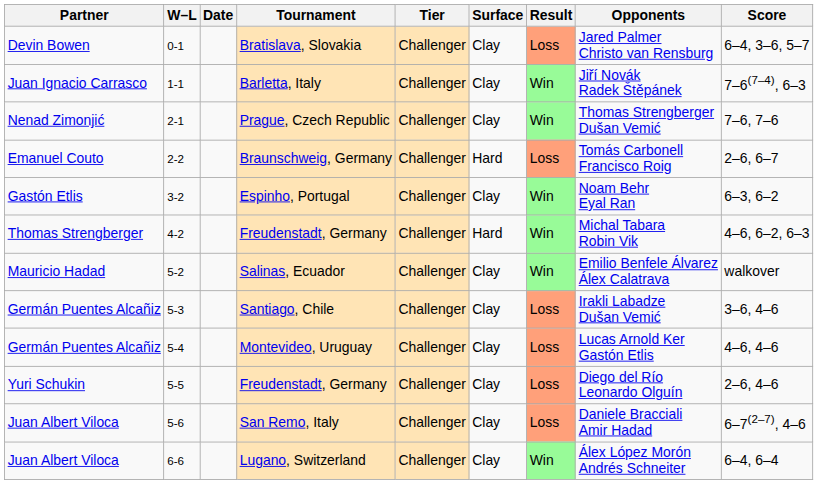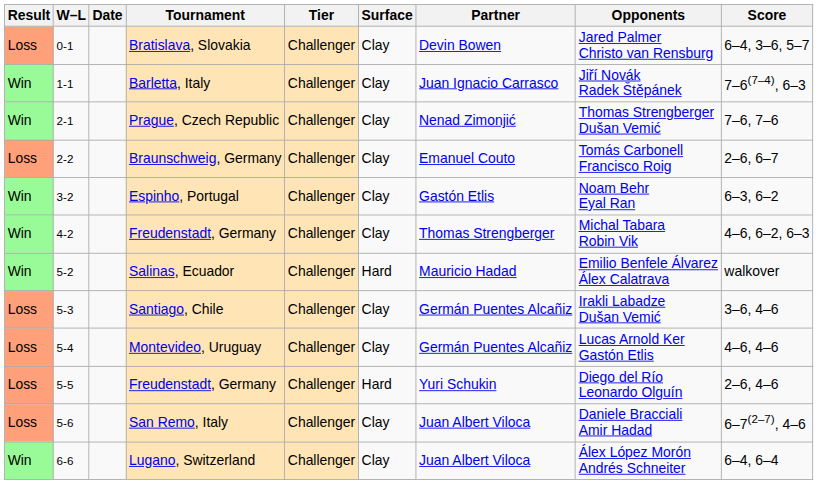 <table class="sortable wikitable">
 <tr>
-<th>Partner</th>
+<th>Result</th>
 <th class="unsortable">W–L</th>
 <th>Date</th>
 <th>Tournament</th>
 <th>Tier</th>
 <th>Surface</th>
-<th>Result</th>
+<th>Partner</th>
 <th>Opponents</th>
 <th class="unsortable">Score</th>
 </tr>
 <tr>
-<td> <a href='#'>Devin Bowen</a></td>
+<td style="background:#ffa07a;">Loss</td>
 <td><small>0-1</small></td>
 <td></td>
 <td style="background:moccasin;"><a href='#'>Bratislava</a>, Slovakia</td>
 <td style="background:moccasin;">Challenger</td>
 <td>Clay</td>
-<td style="background:#ffa07a;">Loss</td>
+<td> <a href='#'>Devin Bowen</a></td>
 <td> <a href='#'>Jared Palmer</a> <br>  <a href='#'>Christo van Rensburg</a></td>
 <td>6–4, 3–6, 5–7</td>
 </tr>
 <tr>
-<td> <a href='#'>Juan Ignacio Carrasco</a></td>
+<td style="background:#98fb98;">Win</td>
 <td><small>1-1</small></td>
 <td></td>
 <td style="background:moccasin;"><a href='#'>Barletta</a>, Italy</td>
 <td style="background:moccasin;">Challenger</td>
 <td>Clay</td>
-<td style="background:#98fb98;">Win</td>
+<td> <a href='#'>Juan Ignacio Carrasco</a></td>
 <td> <a href='#'>Jiří Novák</a> <br>  <a href='#'>Radek Štěpánek</a></td>
 <td>7–6<sup>(7–4)</sup>, 6–3</td>
 </tr>
 <tr>
-<td> <a href='#'>Nenad Zimonjić</a></td>
+<td style="background:#98fb98;">Win</td>
 <td><small>2-1</small></td>
 <td></td>
 <td style="background:moccasin;"><a href='#'>Prague</a>, Czech Republic</td>
 <td style="background:moccasin;">Challenger</td>
 <td>Clay</td>
-<td style="background:#98fb98;">Win</td>
+<td> <a href='#'>Nenad Zimonjić</a></td>
 <td> <a href='#'>Thomas Strengberger</a> <br>  <a href='#'>Dušan Vemić</a></td>
 <td>7–6, 7–6</td>
 </tr>
 <tr>
-<td> <a href='#'>Emanuel Couto</a></td>
+<td style="background:#ffa07a;">Loss</td>
 <td><small>2-2</small></td>
 <td></td>
 <td style="background:moccasin;"><a href='#'>Braunschweig</a>, Germany</td>
 <td style="background:moccasin;">Challenger</td>
-<td>Hard</td>
-<td style="background:#ffa07a;">Loss</td>
+<td>Clay</td>
+<td> <a href='#'>Emanuel Couto</a></td>
 <td> <a href='#'>Tomás Carbonell</a> <br>  <a href='#'>Francisco Roig</a></td>
 <td>2–6, 6–7</td>
 </tr>
 <tr>
-<td> <a href='#'>Gastón Etlis</a></td>
+<td style="background:#98fb98;">Win</td>
 <td><small>3-2</small></td>
 <td></td>
 <td style="background:moccasin;"><a href='#'>Espinho</a>, Portugal</td>
 <td style="background:moccasin;">Challenger</td>
 <td>Clay</td>
-<td style="background:#98fb98;">Win</td>
+<td> <a href='#'>Gastón Etlis</a></td>
 <td> <a href='#'>Noam Behr</a> <br>  <a href='#'>Eyal Ran</a></td>
 <td>6–3, 6–2</td>
 </tr>
 <tr>
-<td> <a href='#'>Thomas Strengberger</a></td>
+<td style="background:#98fb98;">Win</td>
 <td><small>4-2</small></td>
 <td></td>
 <td style="background:moccasin;"><a href='#'>Freudenstadt</a>, Germany</td>
 <td style="background:moccasin;">Challenger</td>
-<td>Hard</td>
-<td style="background:#98fb98;">Win</td>
+<td>Clay</td>
+<td> <a href='#'>Thomas Strengberger</a></td>
 <td> <a href='#'>Michal Tabara</a> <br>  <a href='#'>Robin Vik</a></td>
 <td>4–6, 6–2, 6–3</td>
 </tr>
 <tr>
-<td> <a href='#'>Mauricio Hadad</a></td>
+<td style="background:#98fb98;">Win</td>
 <td><small>5-2</small></td>
 <td></td>
 <td style="background:moccasin;"><a href='#'>Salinas</a>, Ecuador</td>
 <td style="background:moccasin;">Challenger</td>
-<td>Clay</td>
-<td style="background:#98fb98;">Win</td>
+<td>Hard</td>
+<td> <a href='#'>Mauricio Hadad</a></td>
 <td> <a href='#'>Emilio Benfele Álvarez</a> <br>  <a href='#'>Álex Calatrava</a></td>
 <td>walkover</td>
 </tr>
 <tr>
-<td> <a href='#'>Germán Puentes Alcañiz</a></td>
+<td style="background:#ffa07a;">Loss</td>
 <td><small>5-3</small></td>
 <td></td>
 <td style="background:moccasin;"><a href='#'>Santiago</a>, Chile</td>
 <td style="background:moccasin;">Challenger</td>
 <td>Clay</td>
-<td style="background:#ffa07a;">Loss</td>
+<td> <a href='#'>Germán Puentes Alcañiz</a></td>
 <td> <a href='#'>Irakli Labadze</a> <br>  <a href='#'>Dušan Vemić</a></td>
 <td>3–6, 4–6</td>
 </tr>
 <tr>
-<td> <a href='#'>Germán Puentes Alcañiz</a></td>
+<td style="background:#ffa07a;">Loss</td>
 <td><small>5-4</small></td>
 <td></td>
 <td style="background:moccasin;"><a href='#'>Montevideo</a>, Uruguay</td>
 <td style="background:moccasin;">Challenger</td>
 <td>Clay</td>
-<td style="background:#ffa07a;">Loss</td>
+<td> <a href='#'>Germán Puentes Alcañiz</a></td>
 <td> <a href='#'>Lucas Arnold Ker</a> <br>  <a href='#'>Gastón Etlis</a></td>
 <td>4–6, 4–6</td>
 </tr>
 <tr>
-<td> <a href='#'>Yuri Schukin</a></td>
+<td style="background:#ffa07a;">Loss</td>
 <td><small>5-5</small></td>
 <td></td>
 <td style="background:moccasin;"><a href='#'>Freudenstadt</a>, Germany</td>
 <td style="background:moccasin;">Challenger</td>
-<td>Clay</td>
-<td style="background:#ffa07a;">Loss</td>
+<td>Hard</td>
+<td> <a href='#'>Yuri Schukin</a></td>
 <td> <a href='#'>Diego del Río</a> <br>  <a href='#'>Leonardo Olguín</a></td>
 <td>2–6, 4–6</td>
 </tr>
 <tr>
-<td> <a href='#'>Juan Albert Viloca</a></td>
+<td style="background:#ffa07a;">Loss</td>
 <td><small>5-6</small></td>
 <td></td>
 <td style="background:moccasin;"><a href='#'>San Remo</a>, Italy</td>
 <td style="background:moccasin;">Challenger</td>
 <td>Clay</td>
-<td style="background:#ffa07a;">Loss</td>
+<td> <a href='#'>Juan Albert Viloca</a></td>
 <td> <a href='#'>Daniele Bracciali</a> <br>  <a href='#'>Amir Hadad</a></td>
 <td>6–7<sup>(2–7)</sup>, 4–6</td>
 </tr>
 <tr>
-<td> <a href='#'>Juan Albert Viloca</a></td>
+<td style="background:#98fb98;">Win</td>
 <td><small>6-6</small></td>
 <td></td>
 <td style="background:moccasin;"><a href='#'>Lugano</a>, Switzerland</td>
 <td style="background:moccasin;">Challenger</td>
 <td>Clay</td>
-<td style="background:#98fb98;">Win</td>
+<td> <a href='#'>Juan Albert Viloca</a></td>
 <td> <a href='#'>Álex López Morón</a> <br>  <a href='#'>Andrés Schneiter</a></td>
 <td>6–4, 6–4</td>
 </tr>
 </table>
